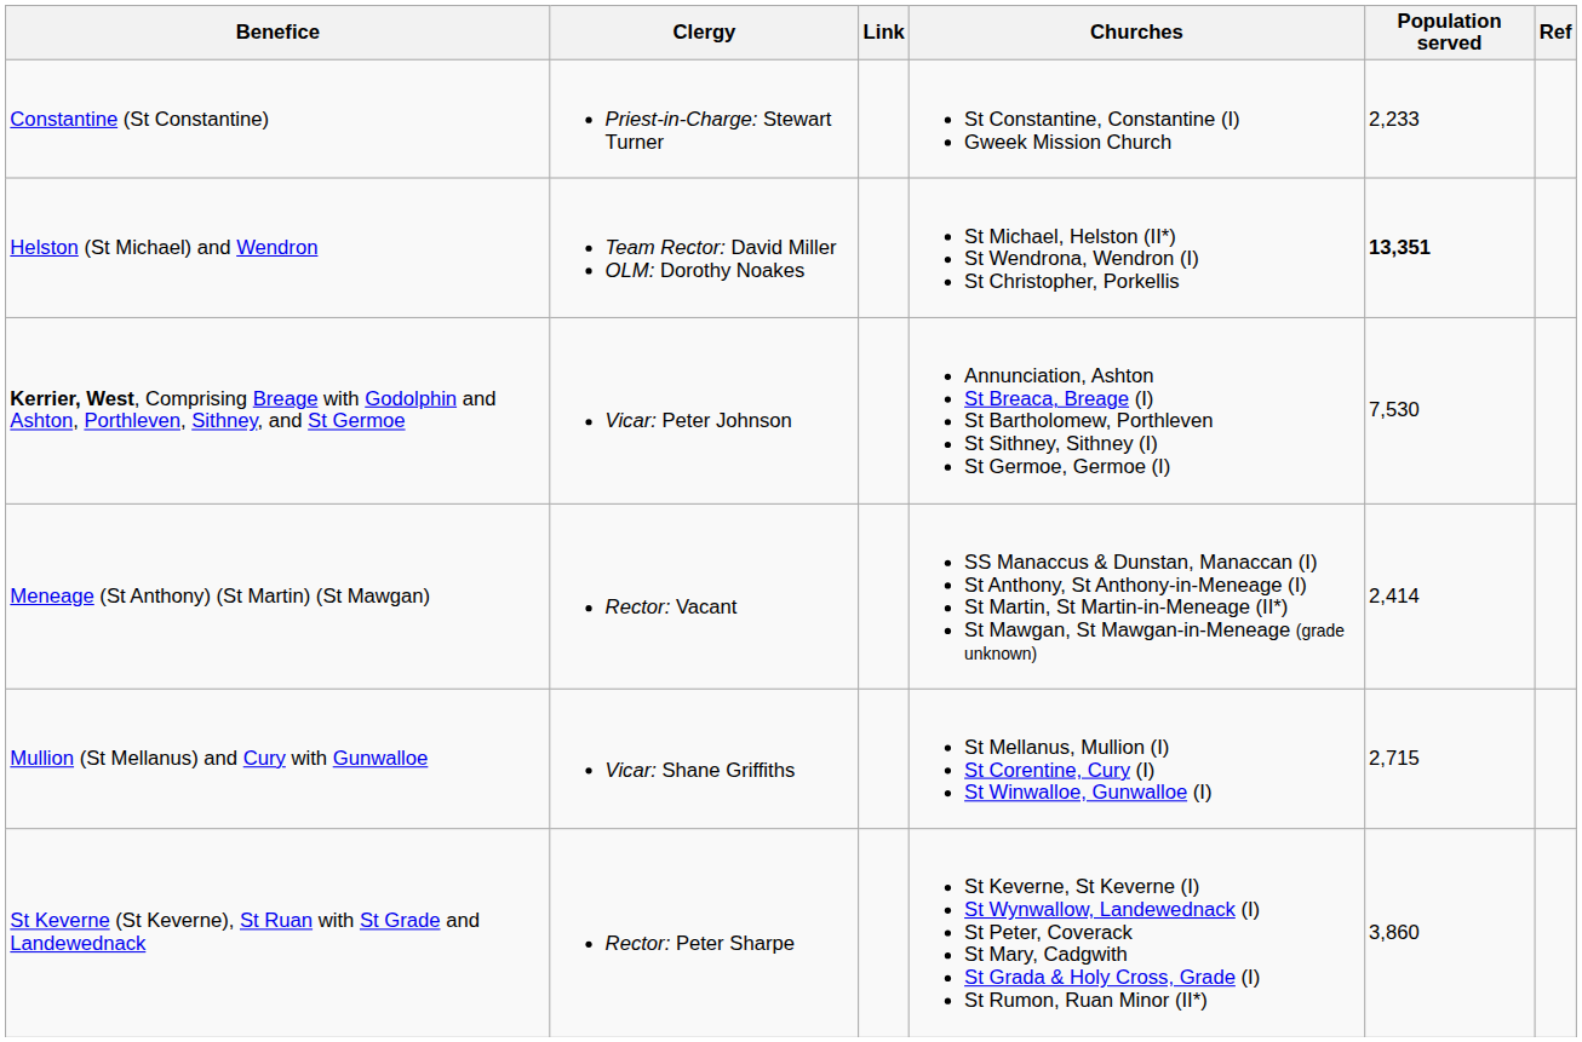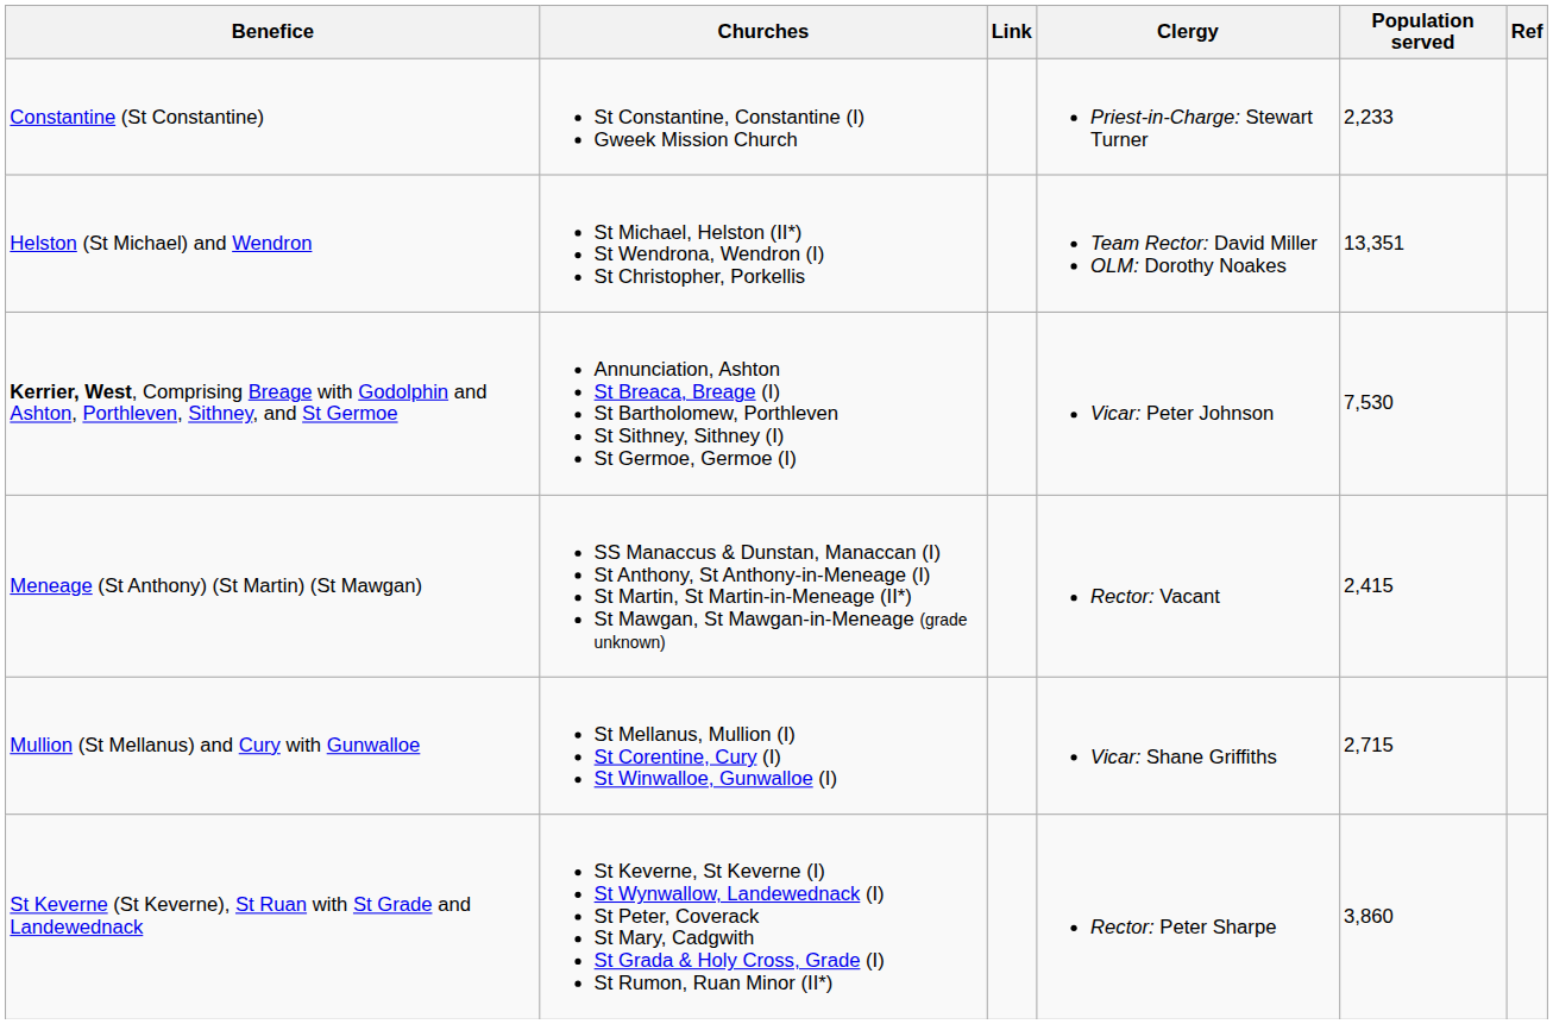 <table class="wikitable">
 <tr>
 <th width="425">Benefice</th>
+<th>Churches</th>
+<th>Link</th>
 <th>Clergy</th>
-<th>Link</th>
-<th>Churches</th>
 <th>Population served</th>
 <th>Ref</th>
 </tr>
 <tr>
 <td><a href='#'>Constantine</a> (St Constantine)</td>
+<td><br><ul><li>St Constantine, Constantine (I)</li><li>Gweek Mission Church</li></ul></td>
+<td></td>
 <td><br><ul><li><em>Priest-in-Charge:</em> Stewart Turner</li></ul></td>
-<td></td>
-<td><br><ul><li>St Constantine, Constantine (I)</li><li>Gweek Mission Church</li></ul></td>
 <td>2,233</td>
 <td></td>
 </tr>
 <tr>
 <td><a href='#'>Helston</a> (St Michael) and <a href='#'>Wendron</a></td>
+<td><br><ul><li>St Michael, Helston (II*)</li><li>St Wendrona, Wendron (I)</li><li>St Christopher, Porkellis</li></ul></td>
+<td></td>
 <td><br><ul><li><em>Team Rector:</em> David Miller</li><li><em>OLM:</em> Dorothy Noakes</li></ul></td>
-<td></td>
-<td><br><ul><li>St Michael, Helston (II*)</li><li>St Wendrona, Wendron (I)</li><li>St Christopher, Porkellis</li></ul></td>
-<td><strong>13,351</strong></td>
+<td>13,351</td>
 <td></td>
 </tr>
 <tr>
 <td><strong>Kerrier, West</strong>, Comprising <a href='#'>Breage</a> with <a href='#'>Godolphin</a> and <a href='#'>Ashton</a>, <a href='#'>Porthleven</a>, <a href='#'>Sithney</a>, and <a href='#'>St Germoe</a></td>
+<td><br><ul><li>Annunciation, Ashton</li><li><a href='#'>St Breaca, Breage</a> (I)</li><li>St Bartholomew, Porthleven</li><li>St Sithney, Sithney (I)</li><li>St Germoe, Germoe (I)</li></ul></td>
+<td></td>
 <td><br><ul><li><em>Vicar:</em> Peter Johnson</li></ul></td>
-<td></td>
-<td><br><ul><li>Annunciation, Ashton</li><li><a href='#'>St Breaca, Breage</a> (I)</li><li>St Bartholomew, Porthleven</li><li>St Sithney, Sithney (I)</li><li>St Germoe, Germoe (I)</li></ul></td>
 <td>7,530</td>
 <td></td>
 </tr>
 <tr>
 <td><a href='#'>Meneage</a> (St Anthony) (St Martin) (St Mawgan)</td>
+<td><br><ul><li>SS Manaccus & Dunstan, Manaccan (I)</li><li>St Anthony, St Anthony-in-Meneage (I)</li><li>St Martin, St Martin-in-Meneage (II*)</li><li>St Mawgan, St Mawgan-in-Meneage <small>(grade unknown)</small></li></ul></td>
+<td></td>
 <td><br><ul><li><em>Rector:</em> Vacant</li></ul></td>
-<td></td>
-<td><br><ul><li>SS Manaccus & Dunstan, Manaccan (I)</li><li>St Anthony, St Anthony-in-Meneage (I)</li><li>St Martin, St Martin-in-Meneage (II*)</li><li>St Mawgan, St Mawgan-in-Meneage <small>(grade unknown)</small></li></ul></td>
-<td>2,414</td>
+<td>2,415</td>
 <td></td>
 </tr>
 <tr>
 <td><a href='#'>Mullion</a> (St Mellanus) and <a href='#'>Cury</a> with <a href='#'>Gunwalloe</a></td>
+<td><br><ul><li>St Mellanus, Mullion (I)</li><li><a href='#'>St Corentine, Cury</a> (I)</li><li><a href='#'>St Winwalloe, Gunwalloe</a> (I)</li></ul></td>
+<td></td>
 <td><br><ul><li><em>Vicar:</em> Shane Griffiths</li></ul></td>
-<td></td>
-<td><br><ul><li>St Mellanus, Mullion (I)</li><li><a href='#'>St Corentine, Cury</a> (I)</li><li><a href='#'>St Winwalloe, Gunwalloe</a> (I)</li></ul></td>
 <td>2,715</td>
 <td></td>
 </tr>
 <tr>
 <td><a href='#'>St Keverne</a> (St Keverne), <a href='#'>St Ruan</a> with <a href='#'>St Grade</a> and <a href='#'>Landewednack</a></td>
+<td><br><ul><li>St Keverne, St Keverne (I)</li><li><a href='#'>St Wynwallow, Landewednack</a> (I)</li><li>St Peter, Coverack</li><li>St Mary, Cadgwith</li><li><a href='#'>St Grada & Holy Cross, Grade</a> (I)</li><li>St Rumon, Ruan Minor (II*)</li></ul></td>
+<td></td>
 <td><br><ul><li><em>Rector:</em> Peter Sharpe</li></ul></td>
-<td></td>
-<td><br><ul><li>St Keverne, St Keverne (I)</li><li><a href='#'>St Wynwallow, Landewednack</a> (I)</li><li>St Peter, Coverack</li><li>St Mary, Cadgwith</li><li><a href='#'>St Grada & Holy Cross, Grade</a> (I)</li><li>St Rumon, Ruan Minor (II*)</li></ul></td>
 <td>3,860</td>
 <td></td>
 </tr>
 </table>
